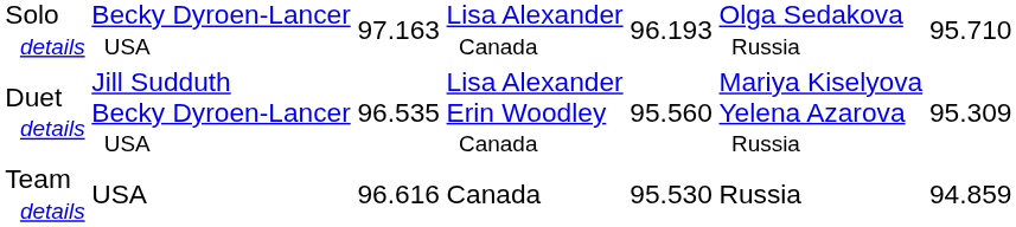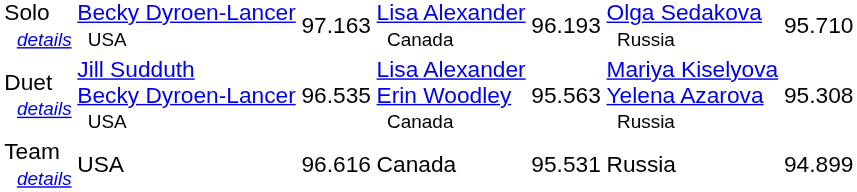 <table>
 <tr>
 <td>Solo<br>   <small><em><a href='#'>details</a></em></small></td>
 <td><a href='#'>Becky Dyroen-Lancer</a> <small><br>   USA </small></td>
 <td>97.163</td>
 <td><a href='#'>Lisa Alexander</a> <small><br>   Canada </small></td>
 <td>96.193</td>
 <td><a href='#'>Olga Sedakova</a> <small><br>   Russia </small></td>
 <td>95.710</td>
 </tr>
 <tr>
 <td>Duet<br>   <small><em><a href='#'>details</a></em></small></td>
 <td><a href='#'>Jill Sudduth</a> <br> <a href='#'>Becky Dyroen-Lancer</a> <small><br>   USA </small></td>
 <td>96.535</td>
 <td><a href='#'>Lisa Alexander</a> <br> <a href='#'>Erin Woodley</a> <small><br>   Canada </small></td>
-<td>95.560</td>
+<td>95.563</td>
 <td><a href='#'>Mariya Kiselyova</a> <br> <a href='#'>Yelena Azarova</a> <small><br>   Russia </small></td>
-<td>95.309</td>
+<td>95.308</td>
 </tr>
 <tr>
 <td>Team<br>   <small><em><a href='#'>details</a></em></small></td>
 <td> USA</td>
 <td>96.616</td>
 <td> Canada</td>
-<td>95.530</td>
+<td>95.531</td>
 <td> Russia</td>
-<td>94.859</td>
+<td>94.899</td>
 </tr>
 <tr>
 </tr>
 </table>
